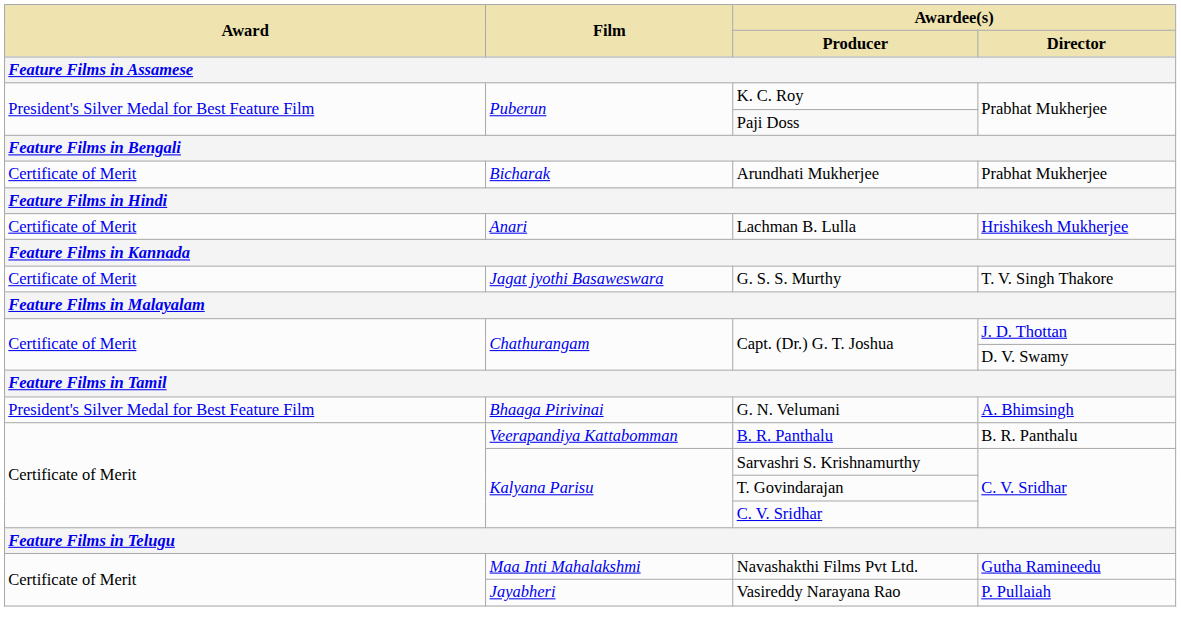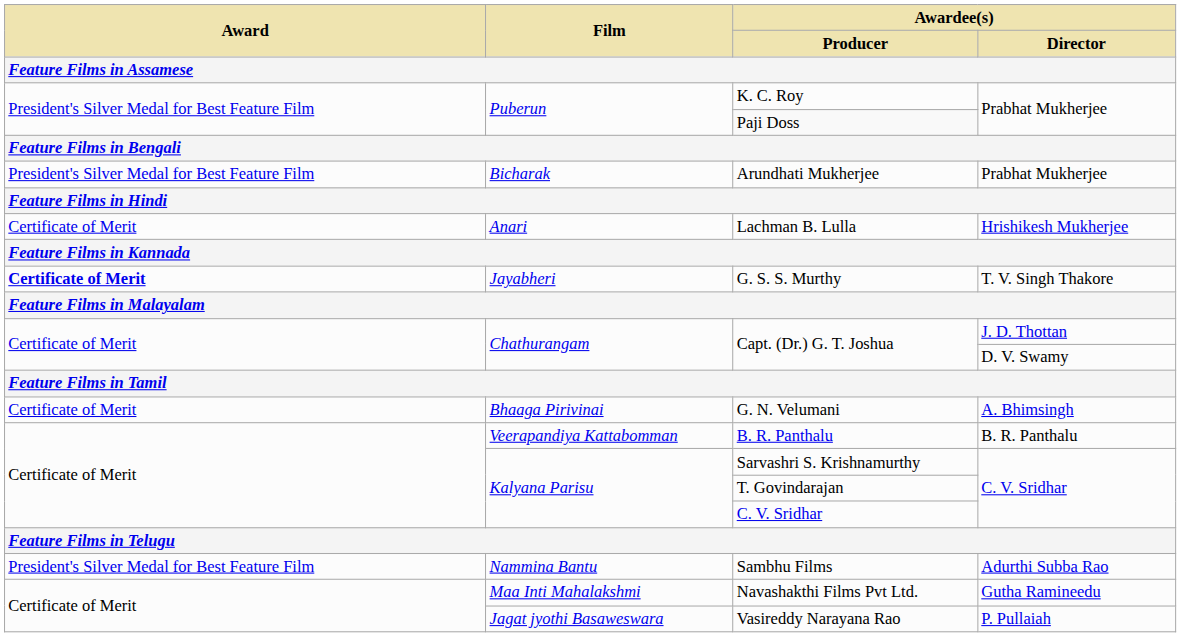 <table class="wikitable sortable" style="width:90%">
 <tr>
 <th scope="col" rowspan="2" style="background-color:#EFE4B0;width:37%">Award</th>
 <th scope="col" rowspan="2" style="background-color:#EFE4B0;width:19%">Film</th>
 <th scope="col" colspan="2" style="background-color:#EFE4B0;width:34%">Awardee(s)</th>
 </tr>
 <tr>
 <th scope="col" style="background-color:#EFE4B0;">Producer</th>
 <th scope="col" style="background-color:#EFE4B0;">Director</th>
 </tr>
 <tr style="background-color:#F4F4F4">
 <td colspan="4"><strong><em><a href='#'>Feature Films in Assamese</a></em></strong></td>
 </tr>
 <tr style="background-color:#FCFCFC">
 <td rowspan="2"><a href='#'>President's Silver Medal for Best Feature Film</a></td>
 <td rowspan="2"><em><a href='#'>Puberun</a></em></td>
 <td>K. C. Roy</td>
 <td rowspan="2">Prabhat Mukherjee</td>
 </tr>
 <tr>
 <td>Paji Doss</td>
 </tr>
 <tr style="background-color:#F4F4F4">
 <td colspan="4"><strong><em><a href='#'>Feature Films in Bengali</a></em></strong></td>
 </tr>
 <tr style="background-color:#FCFCFC">
-<td><a href='#'>Certificate of Merit</a></td>
+<td><a href='#'>President's Silver Medal for Best Feature Film</a></td>
 <td><em><a href='#'>Bicharak</a></em></td>
 <td>Arundhati Mukherjee</td>
 <td>Prabhat Mukherjee</td>
 </tr>
 <tr style="background-color:#F4F4F4">
 <td colspan="4"><strong><em><a href='#'>Feature Films in Hindi</a></em></strong></td>
 </tr>
 <tr style="background-color:#FCFCFC">
 <td><a href='#'>Certificate of Merit</a></td>
 <td><em><a href='#'>Anari</a></em></td>
 <td>Lachman B. Lulla</td>
 <td><a href='#'>Hrishikesh Mukherjee</a></td>
 </tr>
 <tr style="background-color:#F4F4F4">
 <td colspan="4"><strong><em><a href='#'>Feature Films in Kannada</a></em></strong></td>
 </tr>
 <tr style="background-color:#FCFCFC">
-<td><a href='#'>Certificate of Merit</a></td>
-<td><em><a href='#'>Jagat jyothi Basaweswara</a></em></td>
+<td><strong><a href='#'>Certificate of Merit</a></strong></td>
+<td><em><a href='#'>Jayabheri</a></em></td>
 <td>G. S. S. Murthy</td>
 <td>T. V. Singh Thakore</td>
 </tr>
 <tr style="background-color:#F4F4F4">
 <td colspan="4"><strong><em><a href='#'>Feature Films in Malayalam</a></em></strong></td>
 </tr>
 <tr style="background-color:#FCFCFC">
 <td rowspan="2"><a href='#'>Certificate of Merit</a></td>
 <td rowspan="2"><em><a href='#'>Chathurangam</a></em></td>
 <td rowspan="2">Capt. (Dr.) G. T. Joshua</td>
 <td><a href='#'>J. D. Thottan</a></td>
 </tr>
 <tr style="background-color:#FCFCFC">
 <td>D. V. Swamy</td>
 </tr>
 <tr style="background-color:#F4F4F4">
 <td colspan="4"><strong><em><a href='#'>Feature Films in Tamil</a></em></strong></td>
 </tr>
 <tr style="background-color:#FCFCFC">
-<td><a href='#'>President's Silver Medal for Best Feature Film</a></td>
+<td><a href='#'>Certificate of Merit</a></td>
 <td><em><a href='#'>Bhaaga Pirivinai</a></em></td>
 <td>G. N. Velumani</td>
 <td><a href='#'>A. Bhimsingh</a></td>
 </tr>
 <tr style="background-color:#FCFCFC">
 <td rowspan="4">Certificate of Merit</td>
 <td><em><a href='#'>Veerapandiya Kattabomman</a></em></td>
 <td><a href='#'>B. R. Panthalu</a></td>
 <td>B. R. Panthalu</td>
 </tr>
 <tr style="background-color:#FCFCFC">
 <td rowspan="3"><em><a href='#'>Kalyana Parisu</a></em></td>
 <td>Sarvashri S. Krishnamurthy</td>
 <td rowspan="3"><a href='#'>C. V. Sridhar</a></td>
 </tr>
 <tr style="background-color:#FCFCFC">
 <td>T. Govindarajan</td>
 </tr>
 <tr style="background-color:#FCFCFC">
 <td><a href='#'>C. V. Sridhar</a></td>
 </tr>
 <tr style="background-color:#F4F4F4">
 <td colspan="4"><strong><em><a href='#'>Feature Films in Telugu</a></em></strong></td>
 </tr>
 <tr style="background-color:#FCFCFC">
+<td><a href='#'>President's Silver Medal for Best Feature Film</a></td>
+<td><em><a href='#'>Nammina Bantu</a></em></td>
+<td>Sambhu Films</td>
+<td><a href='#'>Adurthi Subba Rao</a></td>
+</tr>
+<tr style="background-color:#FCFCFC">
 <td rowspan="2">Certificate of Merit</td>
 <td><em><a href='#'>Maa Inti Mahalakshmi</a></em></td>
 <td>Navashakthi Films Pvt Ltd.</td>
 <td><a href='#'>Gutha Ramineedu</a></td>
 </tr>
 <tr style="background-color:#FCFCFC">
-<td><em><a href='#'>Jayabheri</a></em></td>
+<td><em><a href='#'>Jagat jyothi Basaweswara</a></em></td>
 <td>Vasireddy Narayana Rao</td>
 <td><a href='#'>P. Pullaiah</a></td>
 </tr>
 </table>
